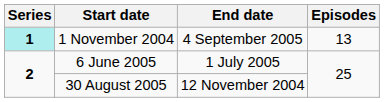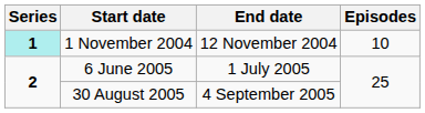 <table class="wikitable" style="text-align: center;">
 <tr>
 <th>Series</th>
 <th>Start date</th>
 <th>End date</th>
 <th>Episodes</th>
 </tr>
 <tr>
 <td style="background: paleturquoise;"><strong>1</strong></td>
 <td>1 November 2004</td>
-<td>4 September 2005</td>
-<td>13</td>
+<td>12 November 2004</td>
+<td>10</td>
 </tr>
 <tr>
 <td rowspan="2"><strong>2</strong></td>
 <td>6 June 2005</td>
 <td>1 July 2005</td>
 <td rowspan="2">25</td>
 </tr>
 <tr>
 <td>30 August 2005</td>
-<td>12 November 2004</td>
+<td>4 September 2005</td>
 </tr>
 </table>
